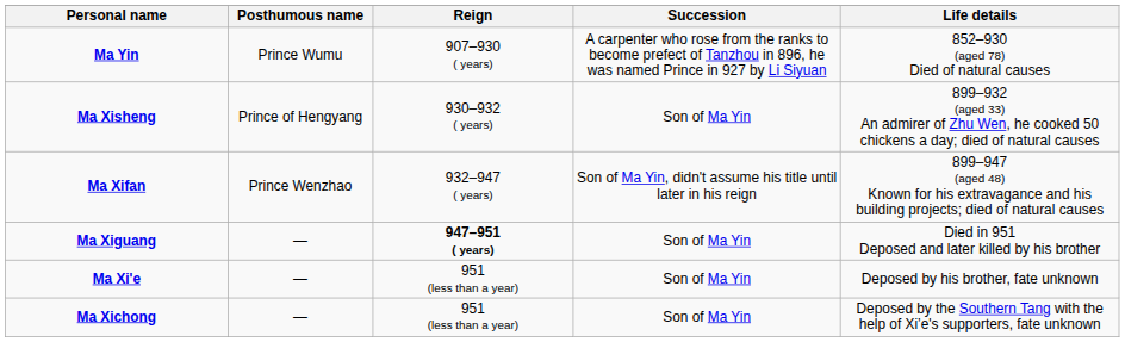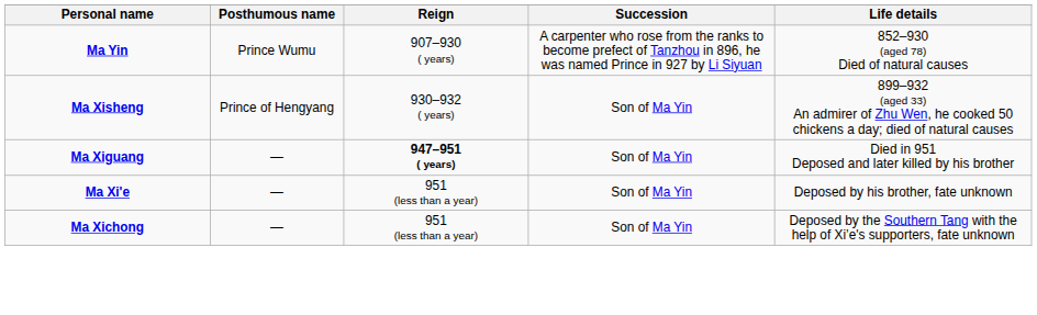 <table class="wikitable plainrowheaders" style="text-align:center; width:100%;">
 <tr>
 </tr>
 <tr>
 <th scope="col" width="20%">Personal name</th>
 <th scope="col" width="13%">Posthumous name</th>
 <th scope="col" width="18%">Reign</th>
 <th scope="col" width="24%">Succession</th>
 <th scope="col" width="25%">Life details</th>
 </tr>
 <tr>
 <td><strong><a href='#'>Ma Yin</a></strong><br></td>
 <td>Prince Wumu<br></td>
 <td>907–930<br><small>( years)</small></td>
 <td>A carpenter who rose from the ranks to become prefect of <a href='#'>Tanzhou</a> in 896, he was named Prince in 927 by <a href='#'>Li Siyuan</a></td>
 <td>852–930<br><small>(aged 78)</small><br>Died of natural causes</td>
 </tr>
 <tr>
 <td><strong><a href='#'>Ma Xisheng</a></strong><br></td>
 <td>Prince of Hengyang<br></td>
 <td>930–932<br><small>( years)</small></td>
 <td>Son of <a href='#'>Ma Yin</a></td>
 <td>899–932<br><small>(aged 33)</small><br>An admirer of <a href='#'>Zhu Wen</a>, he cooked 50 chickens a day; died of natural causes</td>
 </tr>
 <tr>
-<td><strong><a href='#'>Ma Xifan</a></strong><br></td>
-<td>Prince Wenzhao<br></td>
-<td>932–947<br><small>( years)</small></td>
-<td>Son of <a href='#'>Ma Yin</a>, didn't assume his title until later in his reign</td>
-<td>899–947<br><small>(aged 48)</small><br>Known for his extravagance and his building projects; died of natural causes</td>
-</tr>
-<tr>
 <td><strong><a href='#'>Ma Xiguang</a></strong><br></td>
 <td>—</td>
 <td><strong>947–951<br><small>( years)</small></strong></td>
 <td>Son of <a href='#'>Ma Yin</a></td>
 <td>Died in 951<br>Deposed and later killed by his brother</td>
 </tr>
 <tr>
 <td><strong><a href='#'>Ma Xi'e</a></strong><br></td>
 <td>—</td>
 <td>951<br><small>(less than a year)</small></td>
 <td>Son of <a href='#'>Ma Yin</a></td>
 <td>Deposed by his brother, fate unknown</td>
 </tr>
 <tr>
 <td><strong><a href='#'>Ma Xichong</a></strong><br></td>
 <td>—</td>
 <td>951<br><small>(less than a year)</small></td>
 <td>Son of <a href='#'>Ma Yin</a></td>
 <td>Deposed by the <a href='#'>Southern Tang</a> with the help of Xi’e's supporters, fate unknown</td>
 </tr>
 </table>
